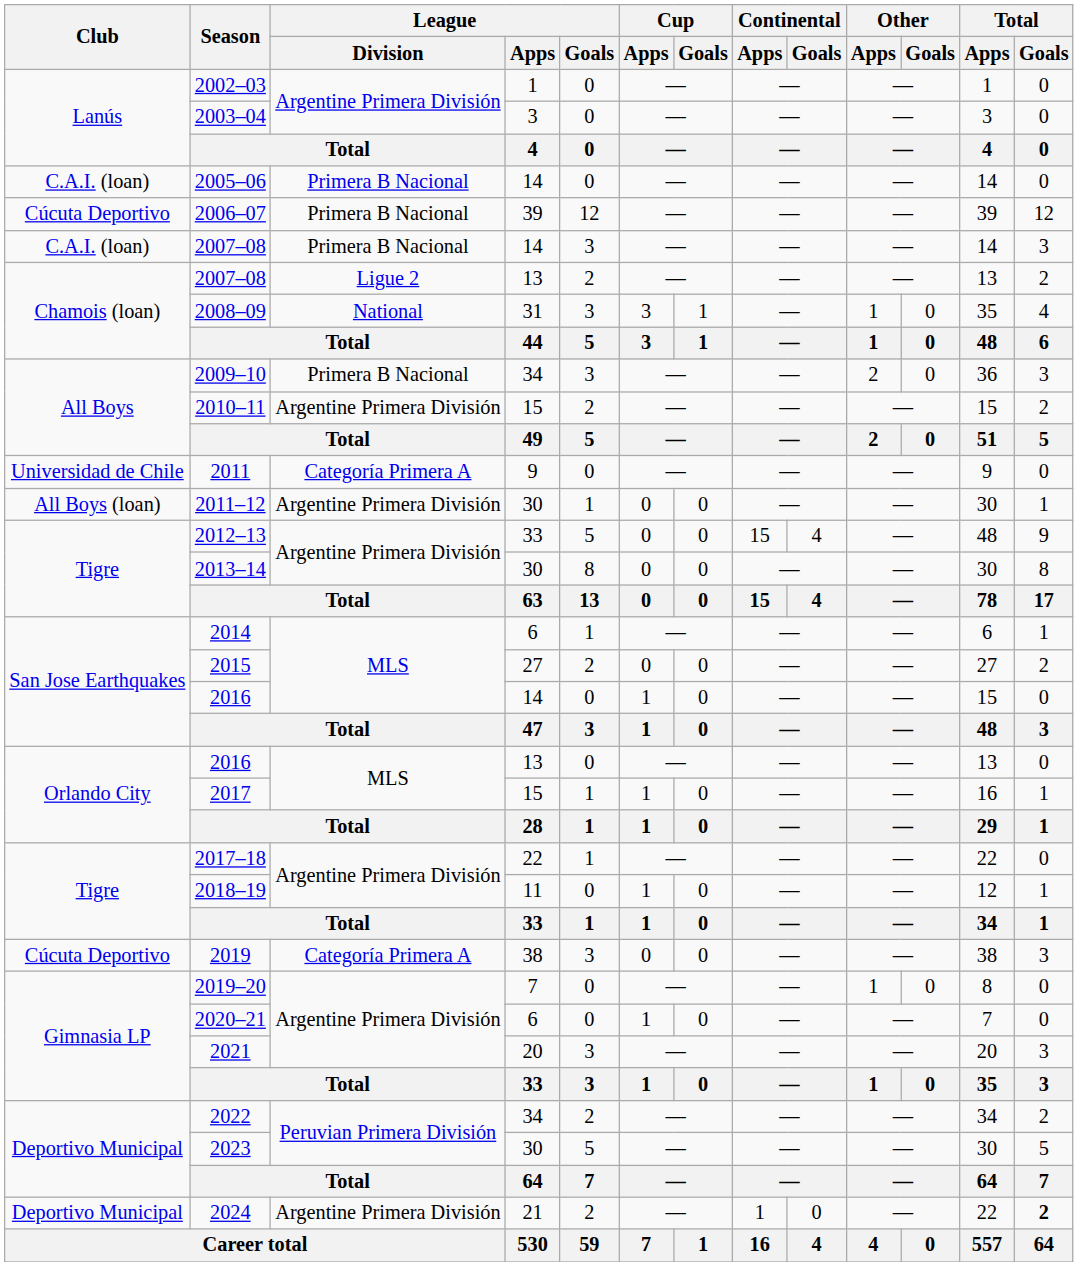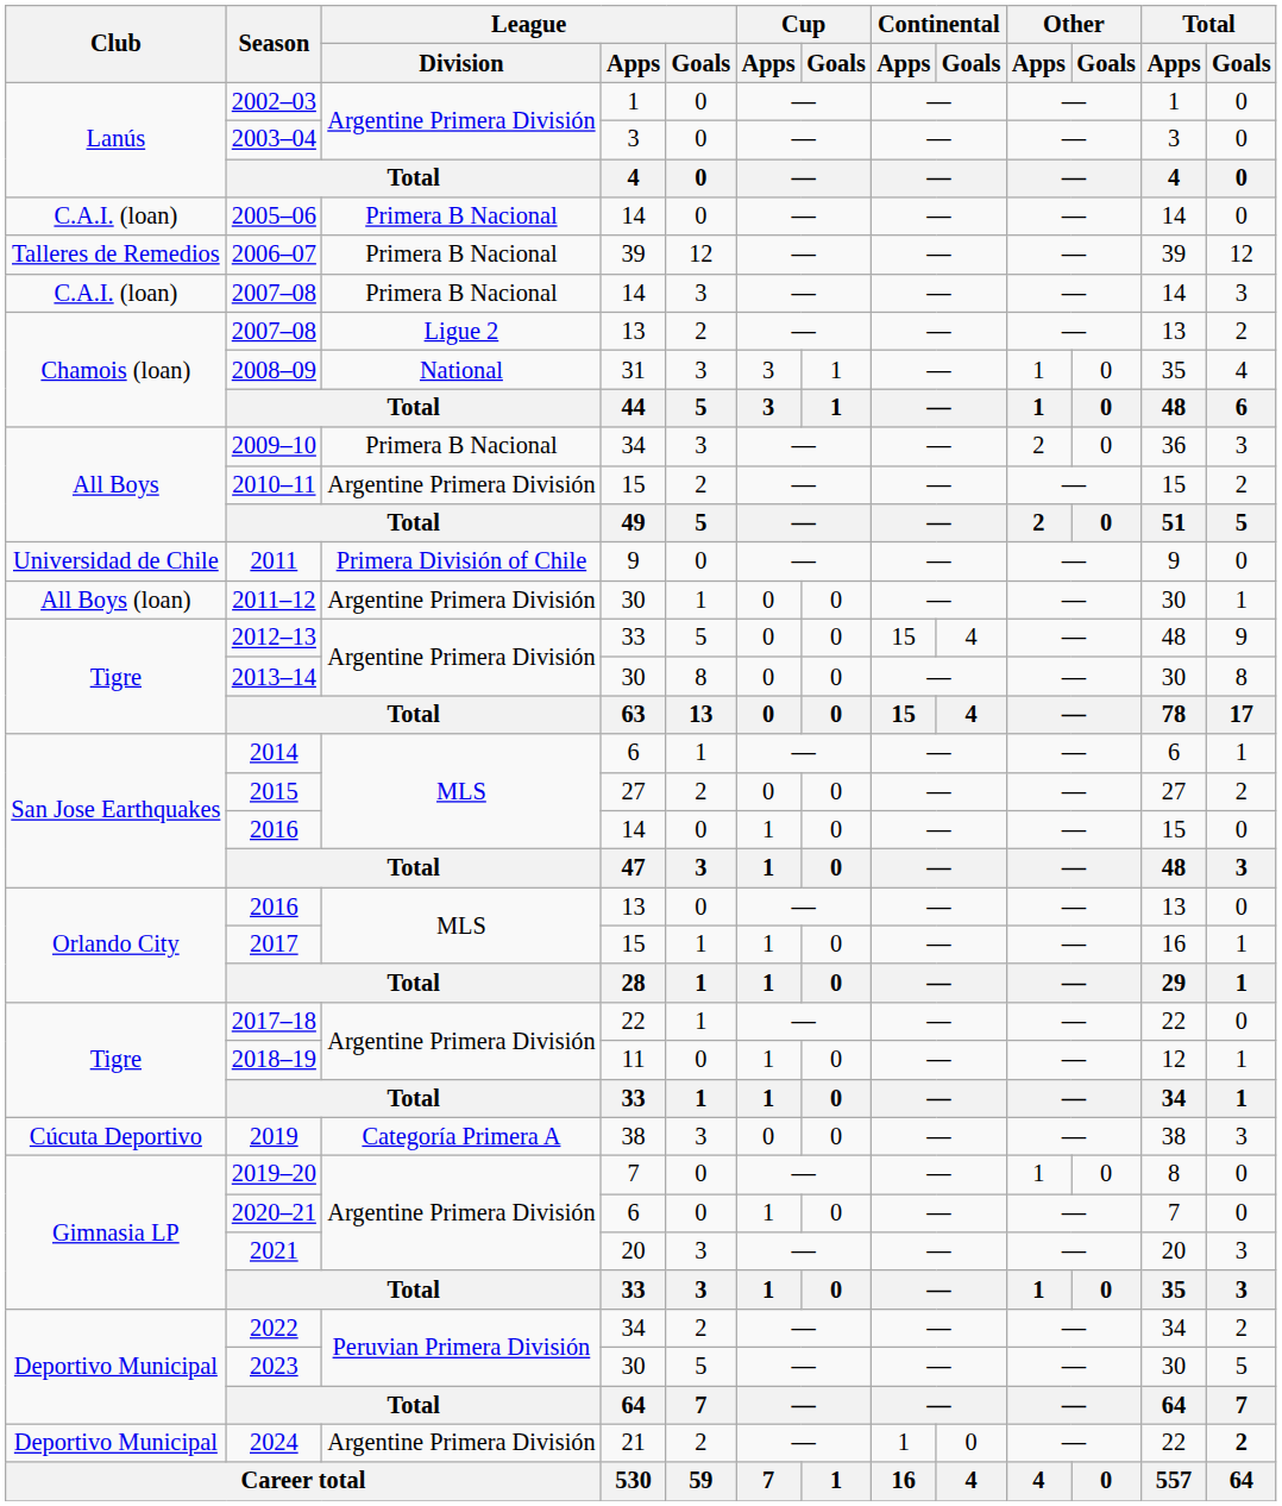 <table class="wikitable" style="text-align:center">
 <tr>
 <th rowspan="2">Club</th>
 <th rowspan="2">Season</th>
 <th colspan="3">League</th>
 <th colspan="2">Cup</th>
 <th colspan="2">Continental</th>
 <th colspan="2">Other</th>
 <th colspan="2">Total</th>
 </tr>
 <tr>
 <th>Division</th>
 <th>Apps</th>
 <th>Goals</th>
 <th>Apps</th>
 <th>Goals</th>
 <th>Apps</th>
 <th>Goals</th>
 <th>Apps</th>
 <th>Goals</th>
 <th>Apps</th>
 <th>Goals</th>
 </tr>
 <tr>
 <td rowspan="3"><a href='#'>Lanús</a></td>
 <td><a href='#'>2002–03</a></td>
 <td rowspan="2"><a href='#'>Argentine Primera División</a></td>
 <td>1</td>
 <td>0</td>
 <td colspan="2">—</td>
 <td colspan="2">—</td>
 <td colspan="2">—</td>
 <td>1</td>
 <td>0</td>
 </tr>
 <tr>
 <td><a href='#'>2003–04</a></td>
 <td>3</td>
 <td>0</td>
 <td colspan="2">—</td>
 <td colspan="2">—</td>
 <td colspan="2">—</td>
 <td>3</td>
 <td>0</td>
 </tr>
 <tr>
 <th colspan="2">Total</th>
 <th>4</th>
 <th>0</th>
 <th colspan="2">—</th>
 <th colspan="2">—</th>
 <th colspan="2">—</th>
 <th>4</th>
 <th>0</th>
 </tr>
 <tr>
 <td><a href='#'>C.A.I.</a> (loan)</td>
 <td><a href='#'>2005–06</a></td>
 <td><a href='#'>Primera B Nacional</a></td>
 <td>14</td>
 <td>0</td>
 <td colspan="2">—</td>
 <td colspan="2">—</td>
 <td colspan="2">—</td>
 <td>14</td>
 <td>0</td>
 </tr>
 <tr>
-<td><a href='#'>Cúcuta Deportivo</a></td>
+<td><a href='#'>Talleres de Remedios</a></td>
 <td><a href='#'>2006–07</a></td>
 <td>Primera B Nacional</td>
 <td>39</td>
 <td>12</td>
 <td colspan="2">—</td>
 <td colspan="2">—</td>
 <td colspan="2">—</td>
 <td>39</td>
 <td>12</td>
 </tr>
 <tr>
 <td><a href='#'>C.A.I.</a> (loan)</td>
 <td><a href='#'>2007–08</a></td>
 <td>Primera B Nacional</td>
 <td>14</td>
 <td>3</td>
 <td colspan="2">—</td>
 <td colspan="2">—</td>
 <td colspan="2">—</td>
 <td>14</td>
 <td>3</td>
 </tr>
 <tr>
 <td rowspan="3"><a href='#'>Chamois</a> (loan)</td>
 <td><a href='#'>2007–08</a></td>
 <td><a href='#'>Ligue 2</a></td>
 <td>13</td>
 <td>2</td>
 <td colspan="2">—</td>
 <td colspan="2">—</td>
 <td colspan="2">—</td>
 <td>13</td>
 <td>2</td>
 </tr>
 <tr>
 <td><a href='#'>2008–09</a></td>
 <td><a href='#'>National</a></td>
 <td>31</td>
 <td>3</td>
 <td>3</td>
 <td>1</td>
 <td colspan="2">—</td>
 <td>1</td>
 <td>0</td>
 <td>35</td>
 <td>4</td>
 </tr>
 <tr>
 <th colspan="2">Total</th>
 <th>44</th>
 <th>5</th>
 <th>3</th>
 <th>1</th>
 <th colspan="2">—</th>
 <th>1</th>
 <th>0</th>
 <th>48</th>
 <th>6</th>
 </tr>
 <tr>
 <td rowspan="3"><a href='#'>All Boys</a></td>
 <td><a href='#'>2009–10</a></td>
 <td>Primera B Nacional</td>
 <td>34</td>
 <td>3</td>
 <td colspan="2">—</td>
 <td colspan="2">—</td>
 <td>2</td>
 <td>0</td>
 <td>36</td>
 <td>3</td>
 </tr>
 <tr>
 <td><a href='#'>2010–11</a></td>
 <td>Argentine Primera División</td>
 <td>15</td>
 <td>2</td>
 <td colspan="2">—</td>
 <td colspan="2">—</td>
 <td colspan="2">—</td>
 <td>15</td>
 <td>2</td>
 </tr>
 <tr>
 <th colspan="2">Total</th>
 <th>49</th>
 <th>5</th>
 <th colspan="2">—</th>
 <th colspan="2">—</th>
 <th>2</th>
 <th>0</th>
 <th>51</th>
 <th>5</th>
 </tr>
 <tr>
 <td><a href='#'>Universidad de Chile</a></td>
 <td><a href='#'>2011</a></td>
-<td><a href='#'>Categoría Primera A</a></td>
+<td><a href='#'>Primera División of Chile</a></td>
 <td>9</td>
 <td>0</td>
 <td colspan="2">—</td>
 <td colspan="2">—</td>
 <td colspan="2">—</td>
 <td>9</td>
 <td>0</td>
 </tr>
 <tr>
 <td><a href='#'>All Boys</a> (loan)</td>
 <td><a href='#'>2011–12</a></td>
 <td>Argentine Primera División</td>
 <td>30</td>
 <td>1</td>
 <td>0</td>
 <td>0</td>
 <td colspan="2">—</td>
 <td colspan="2">—</td>
 <td>30</td>
 <td>1</td>
 </tr>
 <tr>
 <td rowspan="3"><a href='#'>Tigre</a></td>
 <td><a href='#'>2012–13</a></td>
 <td rowspan="2">Argentine Primera División</td>
 <td>33</td>
 <td>5</td>
 <td>0</td>
 <td>0</td>
 <td>15</td>
 <td>4</td>
 <td colspan="2">—</td>
 <td>48</td>
 <td>9</td>
 </tr>
 <tr>
 <td><a href='#'>2013–14</a></td>
 <td>30</td>
 <td>8</td>
 <td>0</td>
 <td>0</td>
 <td colspan="2">—</td>
 <td colspan="2">—</td>
 <td>30</td>
 <td>8</td>
 </tr>
 <tr>
 <th colspan="2">Total</th>
 <th>63</th>
 <th>13</th>
 <th>0</th>
 <th>0</th>
 <th>15</th>
 <th>4</th>
 <th colspan="2">—</th>
 <th>78</th>
 <th>17</th>
 </tr>
 <tr>
 <td rowspan="4"><a href='#'>San Jose Earthquakes</a></td>
 <td><a href='#'>2014</a></td>
 <td rowspan="3"><a href='#'>MLS</a></td>
 <td>6</td>
 <td>1</td>
 <td colspan="2">—</td>
 <td colspan="2">—</td>
 <td colspan="2">—</td>
 <td>6</td>
 <td>1</td>
 </tr>
 <tr>
 <td><a href='#'>2015</a></td>
 <td>27</td>
 <td>2</td>
 <td>0</td>
 <td>0</td>
 <td colspan="2">—</td>
 <td colspan="2">—</td>
 <td>27</td>
 <td>2</td>
 </tr>
 <tr>
 <td><a href='#'>2016</a></td>
 <td>14</td>
 <td>0</td>
 <td>1</td>
 <td>0</td>
 <td colspan="2">—</td>
 <td colspan="2">—</td>
 <td>15</td>
 <td>0</td>
 </tr>
 <tr>
 <th colspan="2">Total</th>
 <th>47</th>
 <th>3</th>
 <th>1</th>
 <th>0</th>
 <th colspan="2">—</th>
 <th colspan="2">—</th>
 <th>48</th>
 <th>3</th>
 </tr>
 <tr>
 <td rowspan="3"><a href='#'>Orlando City</a></td>
 <td><a href='#'>2016</a></td>
 <td rowspan="2">MLS</td>
 <td>13</td>
 <td>0</td>
 <td colspan="2">—</td>
 <td colspan="2">—</td>
 <td colspan="2">—</td>
 <td>13</td>
 <td>0</td>
 </tr>
 <tr>
 <td><a href='#'>2017</a></td>
 <td>15</td>
 <td>1</td>
 <td>1</td>
 <td>0</td>
 <td colspan="2">—</td>
 <td colspan="2">—</td>
 <td>16</td>
 <td>1</td>
 </tr>
 <tr>
 <th colspan="2">Total</th>
 <th>28</th>
 <th>1</th>
 <th>1</th>
 <th>0</th>
 <th colspan="2">—</th>
 <th colspan="2">—</th>
 <th>29</th>
 <th>1</th>
 </tr>
 <tr>
 <td rowspan="3"><a href='#'>Tigre</a></td>
 <td><a href='#'>2017–18</a></td>
 <td rowspan="2">Argentine Primera División</td>
 <td>22</td>
 <td>1</td>
 <td colspan="2">—</td>
 <td colspan="2">—</td>
 <td colspan="2">—</td>
 <td>22</td>
 <td>0</td>
 </tr>
 <tr>
 <td><a href='#'>2018–19</a></td>
 <td>11</td>
 <td>0</td>
 <td>1</td>
 <td>0</td>
 <td colspan="2">—</td>
 <td colspan="2">—</td>
 <td>12</td>
 <td>1</td>
 </tr>
 <tr>
 <th colspan="2">Total</th>
 <th>33</th>
 <th>1</th>
 <th>1</th>
 <th>0</th>
 <th colspan="2">—</th>
 <th colspan="2">—</th>
 <th>34</th>
 <th>1</th>
 </tr>
 <tr>
 <td><a href='#'>Cúcuta Deportivo</a></td>
 <td><a href='#'>2019</a></td>
 <td><a href='#'>Categoría Primera A</a></td>
 <td>38</td>
 <td>3</td>
 <td>0</td>
 <td>0</td>
 <td colspan="2">—</td>
 <td colspan="2">—</td>
 <td>38</td>
 <td>3</td>
 </tr>
 <tr>
 <td rowspan="4"><a href='#'>Gimnasia LP</a></td>
 <td><a href='#'>2019–20</a></td>
 <td rowspan="3">Argentine Primera División</td>
 <td>7</td>
 <td>0</td>
 <td colspan="2">—</td>
 <td colspan="2">—</td>
 <td>1</td>
 <td>0</td>
 <td>8</td>
 <td>0</td>
 </tr>
 <tr>
 <td><a href='#'>2020–21</a></td>
 <td>6</td>
 <td>0</td>
 <td>1</td>
 <td>0</td>
 <td colspan="2">—</td>
 <td colspan="2">—</td>
 <td>7</td>
 <td>0</td>
 </tr>
 <tr>
 <td><a href='#'>2021</a></td>
 <td>20</td>
 <td>3</td>
 <td colspan="2">—</td>
 <td colspan="2">—</td>
 <td colspan="2">—</td>
 <td>20</td>
 <td>3</td>
 </tr>
 <tr>
 <th colspan="2">Total</th>
 <th>33</th>
 <th>3</th>
 <th>1</th>
 <th>0</th>
 <th colspan="2">—</th>
 <th>1</th>
 <th>0</th>
 <th>35</th>
 <th>3</th>
 </tr>
 <tr>
 <td rowspan="3"><a href='#'>Deportivo Municipal</a></td>
 <td><a href='#'>2022</a></td>
 <td rowspan="2"><a href='#'>Peruvian Primera División</a></td>
 <td>34</td>
 <td>2</td>
 <td colspan="2">—</td>
 <td colspan="2">—</td>
 <td colspan="2">—</td>
 <td>34</td>
 <td>2</td>
 </tr>
 <tr>
 <td><a href='#'>2023</a></td>
 <td>30</td>
 <td>5</td>
 <td colspan="2">—</td>
 <td colspan="2">—</td>
 <td colspan="2">—</td>
 <td>30</td>
 <td>5</td>
 </tr>
 <tr>
 <th colspan="2">Total</th>
 <th>64</th>
 <th>7</th>
 <th colspan="2">—</th>
 <th colspan="2">—</th>
 <th colspan="2">—</th>
 <th>64</th>
 <th>7</th>
 </tr>
 <tr>
 <td><a href='#'>Deportivo Municipal</a></td>
 <td><a href='#'>2024</a></td>
 <td>Argentine Primera División</td>
 <td>21</td>
 <td>2</td>
 <td colspan="2">—</td>
 <td>1</td>
 <td>0</td>
 <td colspan="2">—</td>
 <td>22</td>
 <td><strong>2</strong></td>
 </tr>
 <tr>
 <th colspan="3">Career total</th>
 <th>530</th>
 <th>59</th>
 <th>7</th>
 <th>1</th>
 <th>16</th>
 <th>4</th>
 <th>4</th>
 <th>0</th>
 <th>557</th>
 <th>64</th>
 </tr>
 </table>
